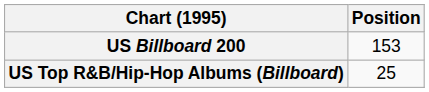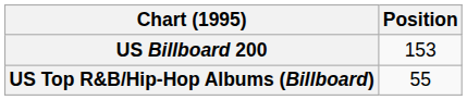 <table class="wikitable sortable plainrowheaders" style="text-align:center">
 <tr>
 <th scope="col">Chart (1995)</th>
 <th scope="col">Position</th>
 </tr>
 <tr>
 <th scope="row">US <em>Billboard</em> 200</th>
 <td>153</td>
 </tr>
 <tr>
 <th scope="row">US Top R&B/Hip-Hop Albums (<em>Billboard</em>)</th>
-<td>25</td>
+<td>55</td>
 </tr>
 </table>
